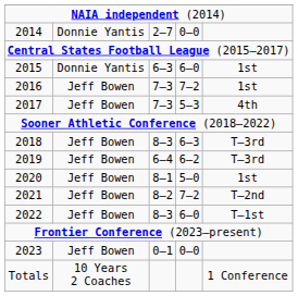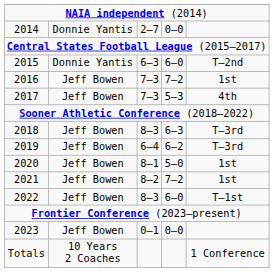 <table class="wikitable sortable" style="text-align:center">
 <tr>
 </tr>
 <tr>
 <td colspan=6 style="text-align:center"><strong><a href='#'>NAIA independent</a></strong> (2014)</td>
 </tr>
 <tr>
 <td>2014</td>
 <td>Donnie Yantis</td>
 <td>2–7</td>
 <td>0–0</td>
 <td></td>
 </tr>
 <tr>
 <td colspan=6 style="text-align:center"><strong><a href='#'>Central States Football League</a></strong> (2015–2017)</td>
 </tr>
 <tr>
 <td>2015</td>
 <td>Donnie Yantis</td>
 <td>6–3</td>
 <td>6–0</td>
-<td>1st</td>
+<td>T–2nd</td>
 </tr>
 <tr>
 <td>2016</td>
 <td>Jeff Bowen</td>
 <td>7–3</td>
 <td>7–2</td>
 <td>1st</td>
 </tr>
 <tr>
 <td>2017</td>
 <td>Jeff Bowen</td>
 <td>7–3</td>
 <td>5–3</td>
 <td>4th</td>
 </tr>
 <tr>
 <td colspan=6 style="text-align:center"><strong><a href='#'>Sooner Athletic Conference</a></strong> (2018–2022)</td>
 </tr>
 <tr>
 <td>2018</td>
 <td>Jeff Bowen</td>
 <td>8–3</td>
 <td>6–3</td>
 <td>T–3rd</td>
 </tr>
 <tr>
 <td>2019</td>
 <td>Jeff Bowen</td>
 <td>6–4</td>
 <td>6–2</td>
 <td>T–3rd</td>
 </tr>
 <tr>
 <td>2020</td>
 <td>Jeff Bowen</td>
 <td>8–1</td>
 <td>5–0</td>
 <td>1st</td>
 </tr>
 <tr>
 <td>2021</td>
 <td>Jeff Bowen</td>
 <td>8–2</td>
 <td>7–2</td>
-<td>T–2nd</td>
+<td>1st</td>
 </tr>
 <tr>
 <td>2022</td>
 <td>Jeff Bowen</td>
 <td>8–3</td>
 <td>6–0</td>
 <td>T–1st</td>
 </tr>
 <tr>
 <td colspan=6 style="text-align:center"><strong><a href='#'>Frontier Conference</a></strong> (2023–present)</td>
 </tr>
 <tr>
 <td>2023</td>
 <td>Jeff Bowen</td>
 <td>0–1</td>
 <td>0–0</td>
 <td></td>
 </tr>
 <tr>
 <td>Totals</td>
 <td>10 Years <br>2 Coaches</td>
 <td><br></td>
 <td><br></td>
 <td>1 Conference</td>
 </tr>
 </table>
